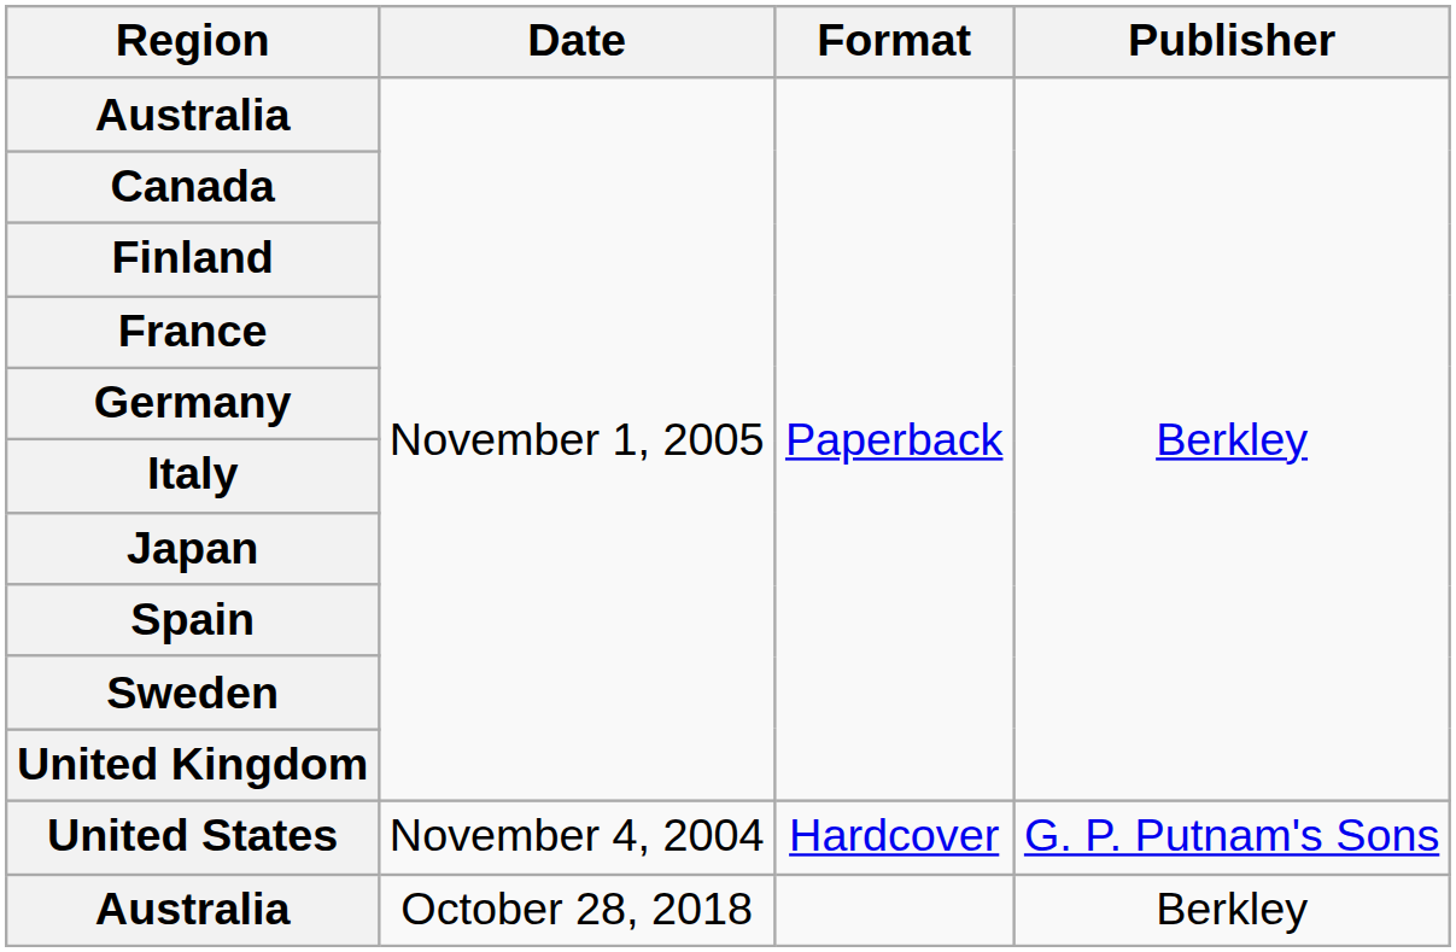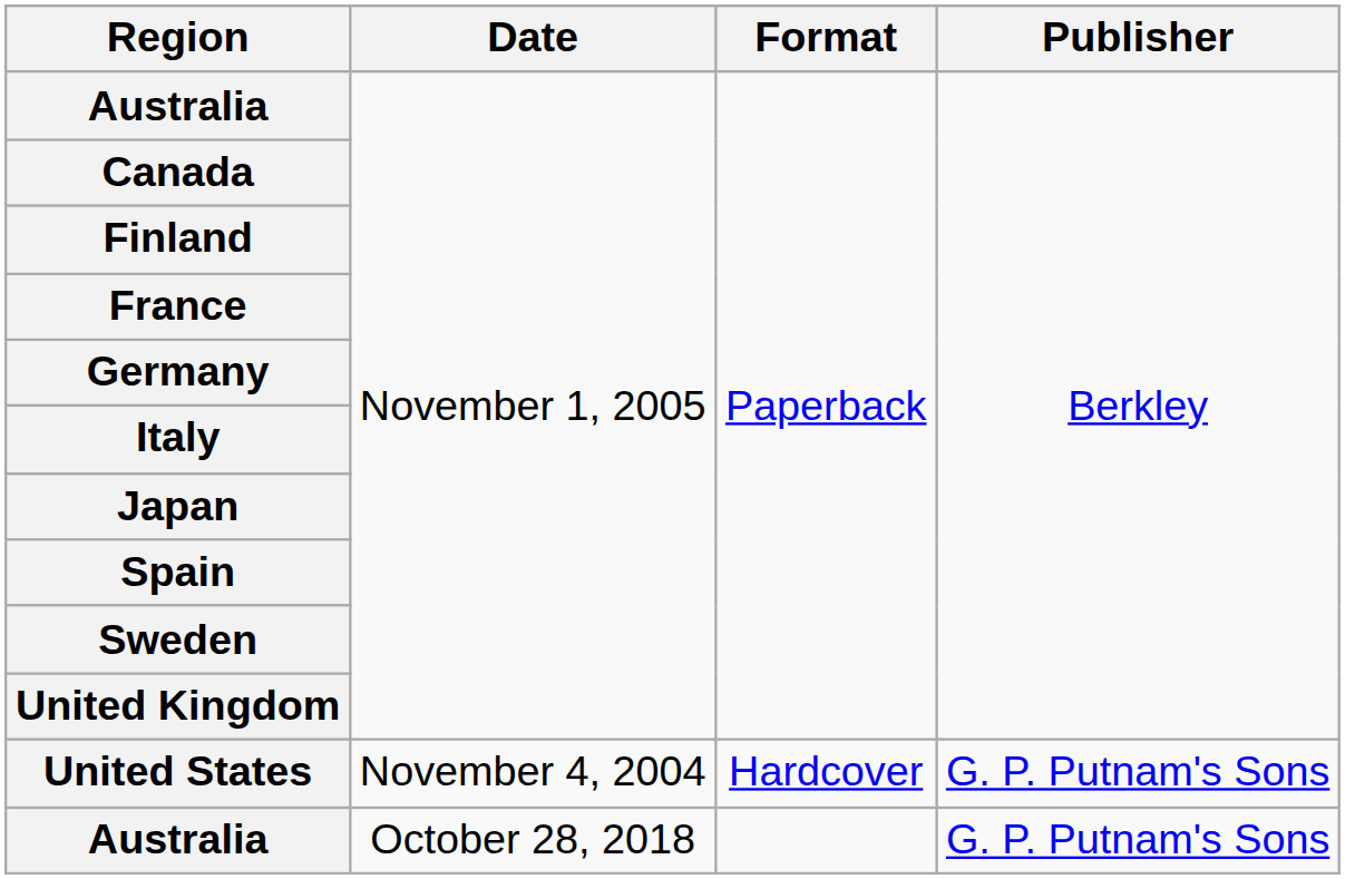 <table class="wikitable sortable plainrowheaders" style="text-align:center">
 <tr>
 <th scope="col">Region</th>
 <th scope="col">Date</th>
 <th scope="col">Format</th>
 <th scope="col">Publisher</th>
 </tr>
 <tr>
 <th scope="row">Australia</th>
 <td rowspan="10">November 1, 2005</td>
 <td rowspan="10"><a href='#'>Paperback</a></td>
 <td rowspan="10"><a href='#'>Berkley</a></td>
 </tr>
 <tr>
 <th scope="row">Canada</th>
 </tr>
 <tr>
 <th scope="row">Finland</th>
 </tr>
 <tr>
 <th scope="row">France</th>
 </tr>
 <tr>
 <th scope="row">Germany</th>
 </tr>
 <tr>
 <th scope="row">Italy</th>
 </tr>
 <tr>
 <th scope="row">Japan</th>
 </tr>
 <tr>
 <th scope="row">Spain</th>
 </tr>
 <tr>
 <th scope="row">Sweden</th>
 </tr>
 <tr>
 <th scope="row">United Kingdom</th>
 </tr>
 <tr>
 <th scope="row">United States</th>
 <td>November 4, 2004</td>
 <td><a href='#'>Hardcover</a></td>
 <td><a href='#'>G. P. Putnam's Sons</a></td>
 </tr>
 <tr>
 <th scope="row">Australia</th>
 <td>October 28, 2018</td>
 <td></td>
-<td>Berkley</td>
+<td><a href='#'>G. P. Putnam's Sons</a></td>
 </tr>
 </table>
